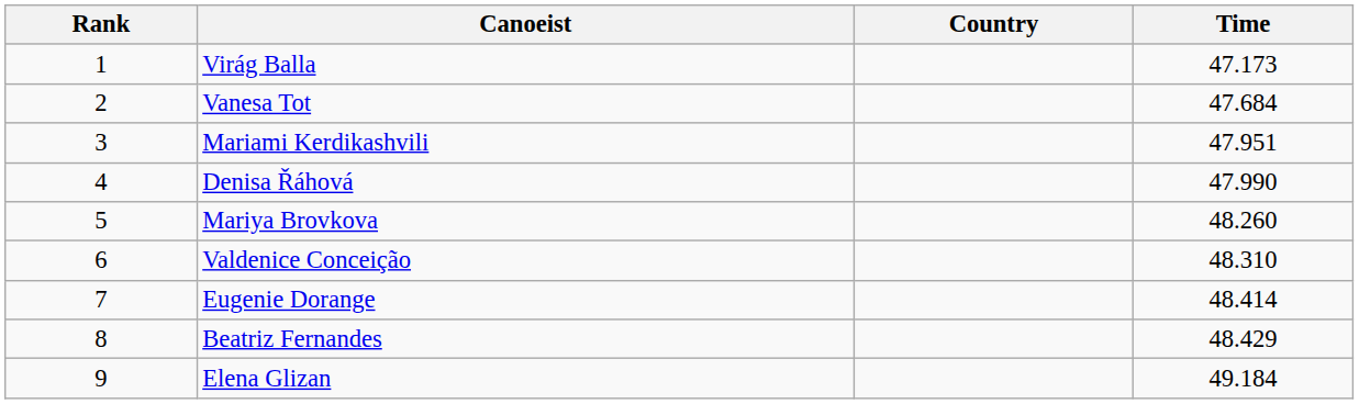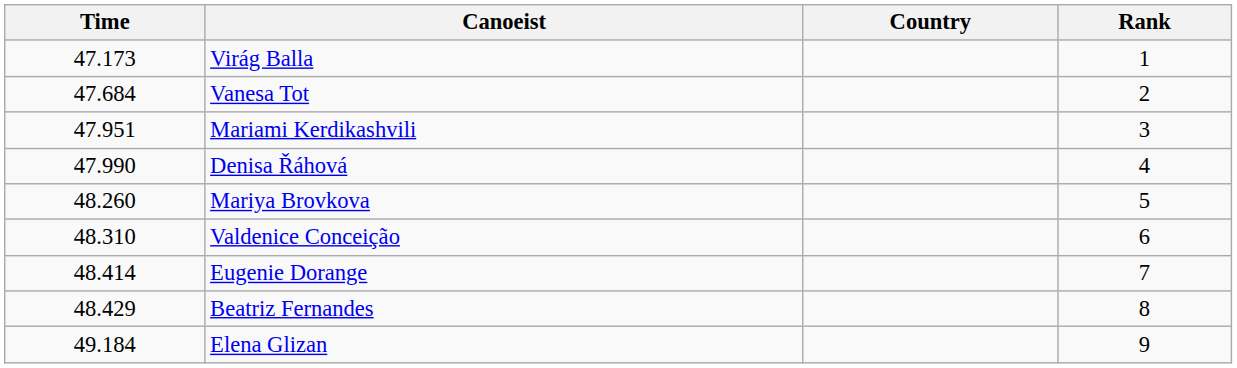 <table class="wikitable" style="text-align:center;width: 55%">
 <tr>
-<th>Rank</th>
+<th>Time</th>
 <th>Canoeist</th>
 <th>Country</th>
-<th>Time</th>
+<th>Rank</th>
 </tr>
 <tr>
-<td>1</td>
+<td>47.173</td>
 <td align="left"><a href='#'>Virág Balla</a></td>
 <td align="left"></td>
-<td>47.173</td>
+<td>1</td>
 </tr>
 <tr>
-<td>2</td>
+<td>47.684</td>
 <td align="left"><a href='#'>Vanesa Tot</a></td>
 <td align="left"></td>
-<td>47.684</td>
+<td>2</td>
 </tr>
 <tr>
-<td>3</td>
+<td>47.951</td>
 <td align="left"><a href='#'>Mariami Kerdikashvili</a></td>
 <td align="left"></td>
-<td>47.951</td>
+<td>3</td>
 </tr>
 <tr>
-<td>4</td>
+<td>47.990</td>
 <td align="left"><a href='#'>Denisa Řáhová</a></td>
 <td align="left"></td>
-<td>47.990</td>
+<td>4</td>
 </tr>
 <tr>
-<td>5</td>
+<td>48.260</td>
 <td align="left"><a href='#'>Mariya Brovkova</a></td>
 <td align="left"></td>
-<td>48.260</td>
+<td>5</td>
 </tr>
 <tr>
-<td>6</td>
+<td>48.310</td>
 <td align="left"><a href='#'>Valdenice Conceição</a></td>
 <td align="left"></td>
-<td>48.310</td>
+<td>6</td>
 </tr>
 <tr>
-<td>7</td>
+<td>48.414</td>
 <td align="left"><a href='#'>Eugenie Dorange</a></td>
 <td align="left"></td>
-<td>48.414</td>
+<td>7</td>
 </tr>
 <tr>
-<td>8</td>
+<td>48.429</td>
 <td align="left"><a href='#'>Beatriz Fernandes</a></td>
 <td align="left"></td>
-<td>48.429</td>
+<td>8</td>
 </tr>
 <tr>
-<td>9</td>
+<td>49.184</td>
 <td align="left"><a href='#'>Elena Glizan</a></td>
 <td align="left"></td>
-<td>49.184</td>
+<td>9</td>
 </tr>
 </table>
